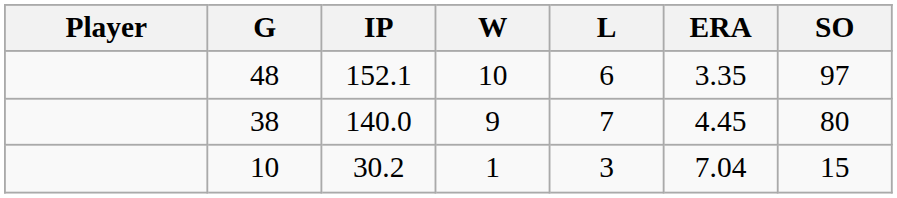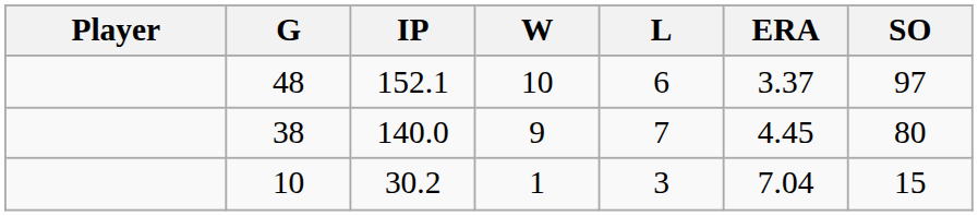 <table class="wikitable sortable">
 <tr>
 <th bgcolor="#DDDDFF" width="16%">Player</th>
 <th bgcolor="#DDDDFF" width="9%">G</th>
 <th bgcolor="#DDDDFF" width="9%">IP</th>
 <th bgcolor="#DDDDFF" width="9%">W</th>
 <th bgcolor="#DDDDFF" width="9%">L</th>
 <th bgcolor="#DDDDFF" width="9%">ERA</th>
 <th bgcolor="#DDDDFF" width="9%">SO</th>
 </tr>
 <tr align="center">
 <td></td>
 <td>48</td>
 <td>152.1</td>
 <td>10</td>
 <td>6</td>
-<td>3.35</td>
+<td>3.37</td>
 <td>97</td>
 </tr>
 <tr align="center">
 <td></td>
 <td>38</td>
 <td>140.0</td>
 <td>9</td>
 <td>7</td>
 <td>4.45</td>
 <td>80</td>
 </tr>
 <tr align="center">
 <td></td>
 <td>10</td>
 <td>30.2</td>
 <td>1</td>
 <td>3</td>
 <td>7.04</td>
 <td>15</td>
 </tr>
 </table>
